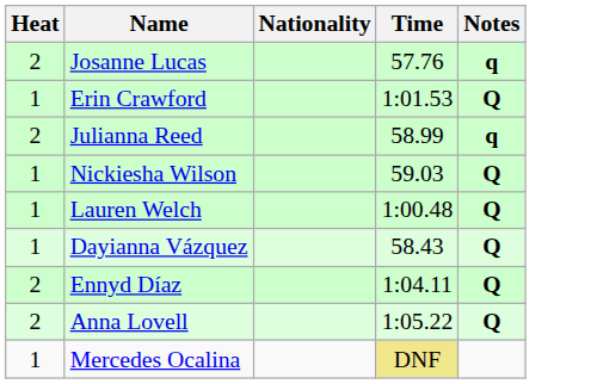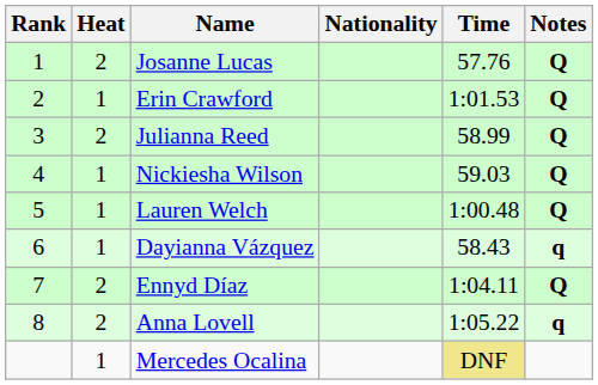 <table class="wikitable sortable" style="text-align:center">
 <tr>
+<th>Rank</th>
 <th>Heat</th>
 <th>Name</th>
 <th>Nationality</th>
 <th>Time</th>
 <th>Notes</th>
 </tr>
 <tr bgcolor=ccffcc>
+<td align=center>1</td>
 <td align=center>2</td>
 <td align=left><a href='#'>Josanne Lucas</a></td>
 <td align=left></td>
 <td>57.76</td>
-<td><strong>q</strong></td>
+<td><strong>Q</strong></td>
 </tr>
 <tr bgcolor=ccffcc>
+<td align=center>2</td>
 <td align=center>1</td>
 <td align=left><a href='#'>Erin Crawford</a></td>
 <td align=left></td>
 <td>1:01.53</td>
 <td><strong>Q</strong></td>
 </tr>
 <tr bgcolor=ccffcc>
+<td align=center>3</td>
 <td align=center>2</td>
 <td align=left><a href='#'>Julianna Reed</a></td>
 <td align=left></td>
 <td>58.99</td>
-<td><strong>q</strong></td>
+<td><strong>Q</strong></td>
 </tr>
 <tr bgcolor=ccffcc>
+<td align=center>4</td>
 <td align=center>1</td>
 <td align=left><a href='#'>Nickiesha Wilson</a></td>
 <td align=left></td>
 <td>59.03</td>
 <td><strong>Q</strong></td>
 </tr>
 <tr bgcolor=ccffcc>
+<td align=center>5</td>
 <td align=center>1</td>
 <td align=left><a href='#'>Lauren Welch</a></td>
 <td align=left></td>
 <td>1:00.48</td>
 <td><strong>Q</strong></td>
 </tr>
 <tr bgcolor=ddffdd>
+<td align=center>6</td>
 <td align=center>1</td>
 <td align=left><a href='#'>Dayianna Vázquez</a></td>
 <td align=left></td>
 <td>58.43</td>
-<td><strong>Q</strong></td>
+<td><strong>q</strong></td>
 </tr>
 <tr bgcolor=ccffcc>
+<td align=center>7</td>
 <td align=center>2</td>
 <td align=left><a href='#'>Ennyd Díaz</a></td>
 <td align=left></td>
 <td>1:04.11</td>
 <td><strong>Q</strong></td>
 </tr>
 <tr bgcolor=ddffdd>
+<td align=center>8</td>
 <td align=center>2</td>
 <td align=left><a href='#'>Anna Lovell</a></td>
 <td align=left></td>
 <td>1:05.22</td>
-<td><strong>Q</strong></td>
+<td><strong>q</strong></td>
 </tr>
 <tr>
+<td align=center></td>
 <td align=center>1</td>
 <td align=left><a href='#'>Mercedes Ocalina</a></td>
 <td align=left></td>
 <td style="background: khaki;">DNF</td>
 <td></td>
 </tr>
 </table>
